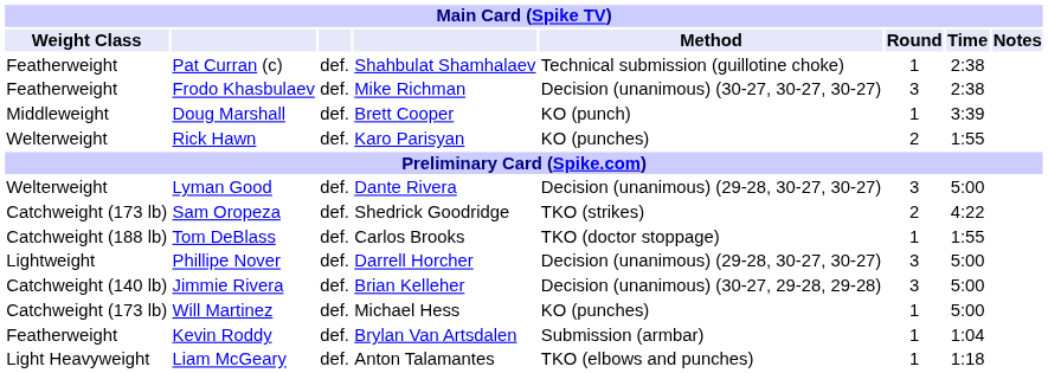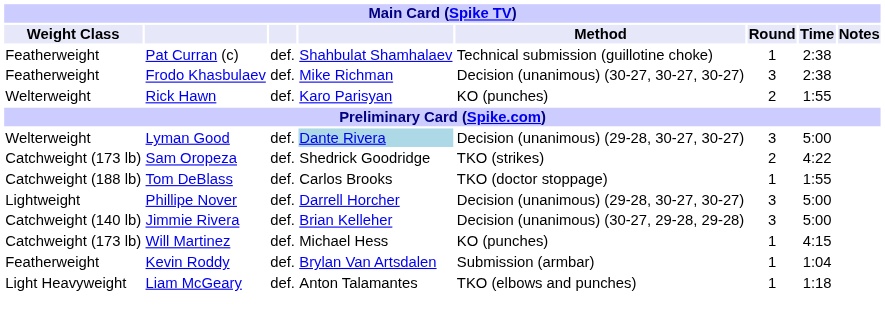 <table class="toccolours" style="font-size: 85%;">
 <tr>
 <th colspan="8" style="background-color: #ccf; color: #000080; text-align: center;"><strong>Main Card (<a href='#'>Spike TV</a>)</strong></th>
 </tr>
 <tr>
 <th colspan="1" style="background-color: #E6E8FA; color: #000000; text-align: center;">Weight Class</th>
 <th colspan="1" style="background-color: #E6E8FA; color: #000000; text-align: center;"></th>
 <th colspan="1" style="background-color: #E6E8FA; color: #000000; text-align: center;"></th>
 <th colspan="1" style="background-color: #E6E8FA; color: #000000; text-align: center;"></th>
 <th colspan="1" style="background-color: #E6E8FA; color: #000000; text-align: center;">Method</th>
 <th colspan="1" style="background-color: #E6E8FA; color: #000000; text-align: center;">Round</th>
 <th colspan="1" style="background-color: #E6E8FA; color: #000000; text-align: center;">Time</th>
 <th colspan="1" style="background-color: #E6E8FA; color: #000000; text-align: center;">Notes</th>
 </tr>
 <tr>
 <td>Featherweight</td>
 <td><a href='#'>Pat Curran</a> (c)</td>
 <td align=center>def.</td>
 <td><a href='#'>Shahbulat Shamhalaev</a></td>
 <td>Technical submission (guillotine choke)</td>
 <td align=center>1</td>
 <td align=center>2:38</td>
 <td></td>
 </tr>
 <tr>
 <td>Featherweight</td>
 <td><a href='#'>Frodo Khasbulaev</a></td>
 <td align=center>def.</td>
 <td><a href='#'>Mike Richman</a></td>
 <td>Decision (unanimous) (30-27, 30-27, 30-27)</td>
 <td align=center>3</td>
 <td align=center>2:38</td>
 <td></td>
 </tr>
 <tr>
-<td>Middleweight</td>
-<td><a href='#'>Doug Marshall</a></td>
-<td align=center>def.</td>
-<td><a href='#'>Brett Cooper</a></td>
-<td>KO (punch)</td>
-<td align=center>1</td>
-<td align=center>3:39</td>
-<td></td>
-</tr>
-<tr>
 <td>Welterweight</td>
 <td><a href='#'>Rick Hawn</a></td>
 <td align=center>def.</td>
 <td><a href='#'>Karo Parisyan</a></td>
 <td>KO (punches)</td>
 <td align=center>2</td>
 <td align=center>1:55</td>
 <td></td>
 </tr>
 <tr>
 <th colspan="8" style="background-color: #ccf; color: #000080; text-align: center;"><strong>Preliminary Card (<a href='#'>Spike.com</a>)</strong></th>
 </tr>
 <tr>
 <td>Welterweight</td>
 <td><a href='#'>Lyman Good</a></td>
 <td align=center>def.</td>
-<td><a href='#'>Dante Rivera</a></td>
+<td style="background: lightblue;"><a href='#'>Dante Rivera</a></td>
 <td>Decision (unanimous) (29-28, 30-27, 30-27)</td>
 <td align=center>3</td>
 <td align=center>5:00</td>
 <td></td>
 </tr>
 <tr>
 <td>Catchweight (173 lb)</td>
 <td><a href='#'>Sam Oropeza</a></td>
 <td align=center>def.</td>
 <td>Shedrick Goodridge</td>
 <td>TKO (strikes)</td>
 <td align=center>2</td>
 <td align=center>4:22</td>
 <td></td>
 </tr>
 <tr>
 <td>Catchweight (188 lb)</td>
 <td><a href='#'>Tom DeBlass</a></td>
 <td align=center>def.</td>
 <td>Carlos Brooks</td>
 <td>TKO (doctor stoppage)</td>
 <td align=center>1</td>
 <td align=center>1:55</td>
 <td></td>
 </tr>
 <tr>
 <td>Lightweight</td>
 <td><a href='#'>Phillipe Nover</a></td>
 <td align=center>def.</td>
 <td><a href='#'>Darrell Horcher</a></td>
 <td>Decision (unanimous) (29-28, 30-27, 30-27)</td>
 <td align=center>3</td>
 <td align=center>5:00</td>
 <td></td>
 </tr>
 <tr>
 <td>Catchweight (140 lb)</td>
 <td><a href='#'>Jimmie Rivera</a></td>
 <td align=center>def.</td>
 <td><a href='#'>Brian Kelleher</a></td>
 <td>Decision (unanimous) (30-27, 29-28, 29-28)</td>
 <td align=center>3</td>
 <td align=center>5:00</td>
 <td></td>
 </tr>
 <tr>
 <td>Catchweight (173 lb)</td>
 <td><a href='#'>Will Martinez</a></td>
 <td align=center>def.</td>
 <td>Michael Hess</td>
 <td>KO (punches)</td>
 <td align=center>1</td>
-<td align=center>5:00</td>
+<td align=center>4:15</td>
 <td></td>
 </tr>
 <tr>
 <td>Featherweight</td>
 <td><a href='#'>Kevin Roddy</a></td>
 <td align=center>def.</td>
 <td><a href='#'>Brylan Van Artsdalen</a></td>
 <td>Submission (armbar)</td>
 <td align=center>1</td>
 <td align=center>1:04</td>
 <td></td>
 </tr>
 <tr>
 <td>Light Heavyweight</td>
 <td><a href='#'>Liam McGeary</a></td>
 <td align=center>def.</td>
 <td>Anton Talamantes</td>
 <td>TKO (elbows and punches)</td>
 <td align=center>1</td>
 <td align=center>1:18</td>
 <td></td>
 </tr>
 <tr>
 </tr>
 </table>
